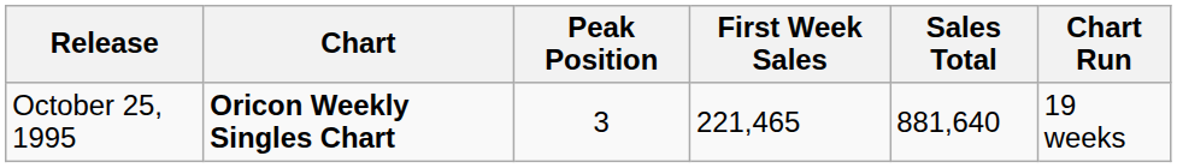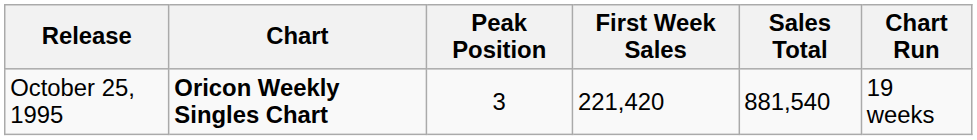 <table class="wikitable" width="650px">
 <tr>
 <th>Release</th>
 <th>Chart</th>
 <th>Peak Position</th>
 <th>First Week Sales</th>
 <th>Sales Total</th>
 <th>Chart Run</th>
 </tr>
 <tr>
 <td>October 25, 1995</td>
 <td><strong>Oricon Weekly Singles Chart</strong></td>
 <td align="center">3</td>
-<td>221,465</td>
-<td>881,640</td>
+<td>221,420</td>
+<td>881,540</td>
 <td>19 weeks</td>
 </tr>
 </table>
